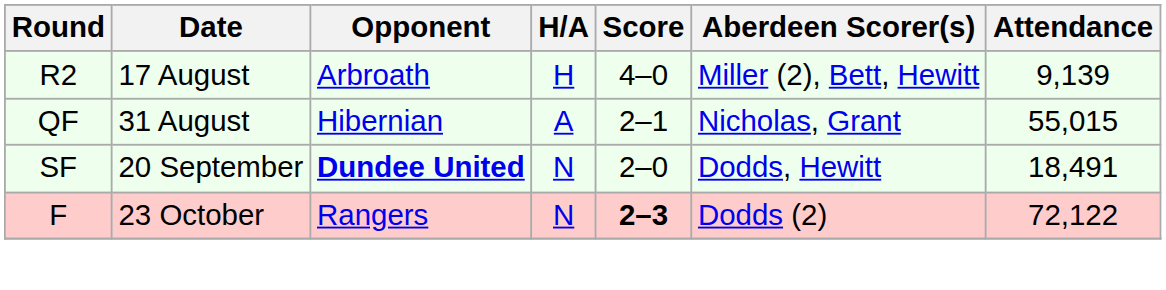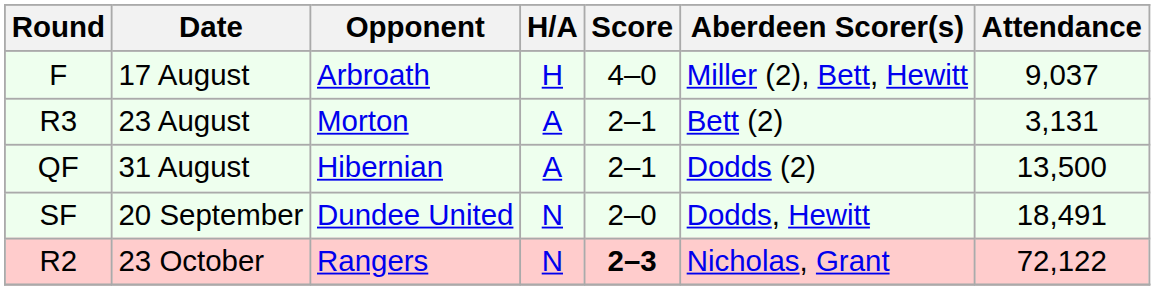 <table class="wikitable" style="text-align:center">
 <tr>
 <th>Round</th>
 <th>Date</th>
 <th>Opponent</th>
 <th>H/A</th>
 <th>Score</th>
 <th>Aberdeen Scorer(s)</th>
 <th>Attendance</th>
 </tr>
 <tr bgcolor=#EEFFEE>
-<td>R2</td>
+<td>F</td>
 <td align=left>17 August</td>
 <td align=left><a href='#'>Arbroath</a></td>
 <td><a href='#'>H</a></td>
 <td>4–0</td>
 <td align=left><a href='#'>Miller</a> (2), <a href='#'>Bett</a>, <a href='#'>Hewitt</a></td>
-<td>9,139</td>
+<td>9,037</td>
+</tr>
+<tr bgcolor=#EEFFEE>
+<td>R3</td>
+<td align=left>23 August</td>
+<td align=left><a href='#'>Morton</a></td>
+<td><a href='#'>A</a></td>
+<td>2–1</td>
+<td align=left><a href='#'>Bett</a> (2)</td>
+<td>3,131</td>
 </tr>
 <tr bgcolor=#EEFFEE>
 <td>QF</td>
 <td align=left>31 August</td>
 <td align=left><a href='#'>Hibernian</a></td>
 <td><a href='#'>A</a></td>
 <td>2–1</td>
-<td align=left><a href='#'>Nicholas</a>, <a href='#'>Grant</a></td>
-<td>55,015</td>
+<td align=left><a href='#'>Dodds</a> (2)</td>
+<td>13,500</td>
 </tr>
 <tr bgcolor=#EEFFEE>
 <td>SF</td>
 <td align=left>20 September</td>
-<td align=left><strong><a href='#'>Dundee United</a></strong></td>
+<td align=left><a href='#'>Dundee United</a></td>
 <td><a href='#'>N</a></td>
 <td>2–0</td>
 <td align=left><a href='#'>Dodds</a>, <a href='#'>Hewitt</a></td>
 <td>18,491</td>
 </tr>
 <tr bgcolor=#FFCCCC>
-<td>F</td>
+<td>R2</td>
 <td align=left>23 October</td>
 <td align=left><a href='#'>Rangers</a></td>
 <td><a href='#'>N</a></td>
 <td><strong>2–3</strong></td>
-<td align=left><a href='#'>Dodds</a> (2)</td>
+<td align=left><a href='#'>Nicholas</a>, <a href='#'>Grant</a></td>
 <td>72,122</td>
 </tr>
 <tr>
 </tr>
 </table>
